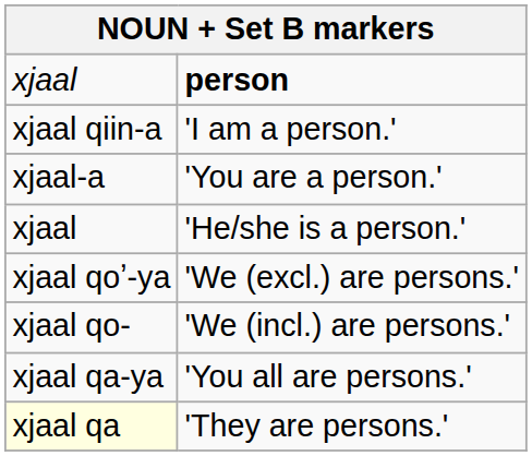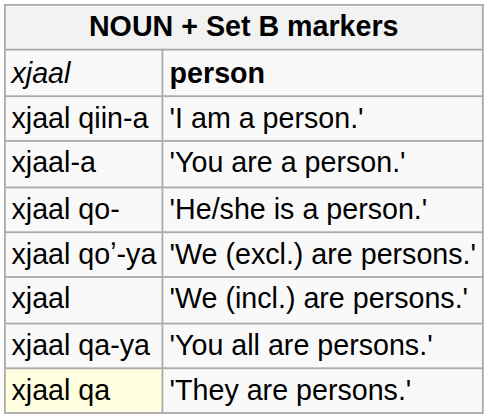 <table class="wikitable">
 <tr>
 <th colspan=2>NOUN + Set B markers</th>
 </tr>
 <tr>
 <td><em>xjaal</em></td>
 <td><strong>person</strong></td>
 </tr>
 <tr>
 <td>xjaal qiin-a</td>
 <td>'I am a person.'</td>
 </tr>
 <tr>
 <td>xjaal-a</td>
 <td>'You are a person.'</td>
 </tr>
 <tr>
-<td>xjaal</td>
+<td>xjaal qo-</td>
 <td>'He/she is a person.'</td>
 </tr>
 <tr>
 <td>xjaal qoʼ-ya</td>
 <td>'We (excl.) are persons.'</td>
 </tr>
 <tr>
-<td>xjaal qo-</td>
+<td>xjaal</td>
 <td>'We (incl.) are persons.'</td>
 </tr>
 <tr>
 <td>xjaal qa-ya</td>
 <td>'You all are persons.'</td>
 </tr>
 <tr>
 <td style="background: lightyellow;">xjaal qa</td>
 <td>'They are persons.'</td>
 </tr>
 </table>
